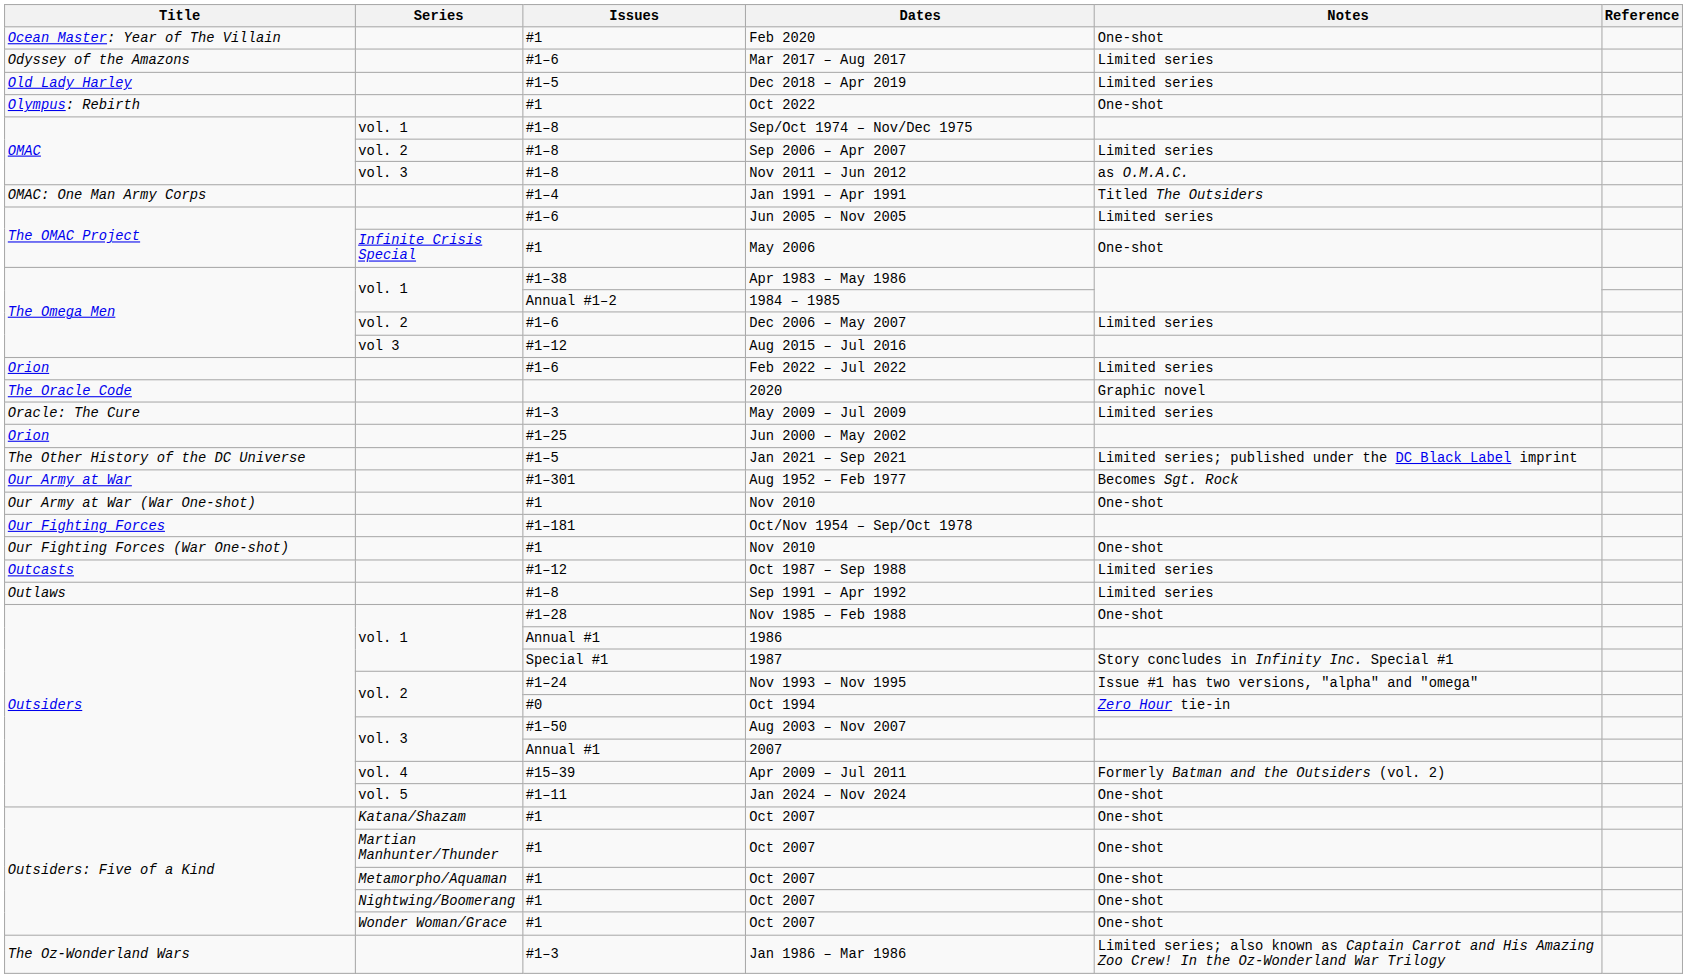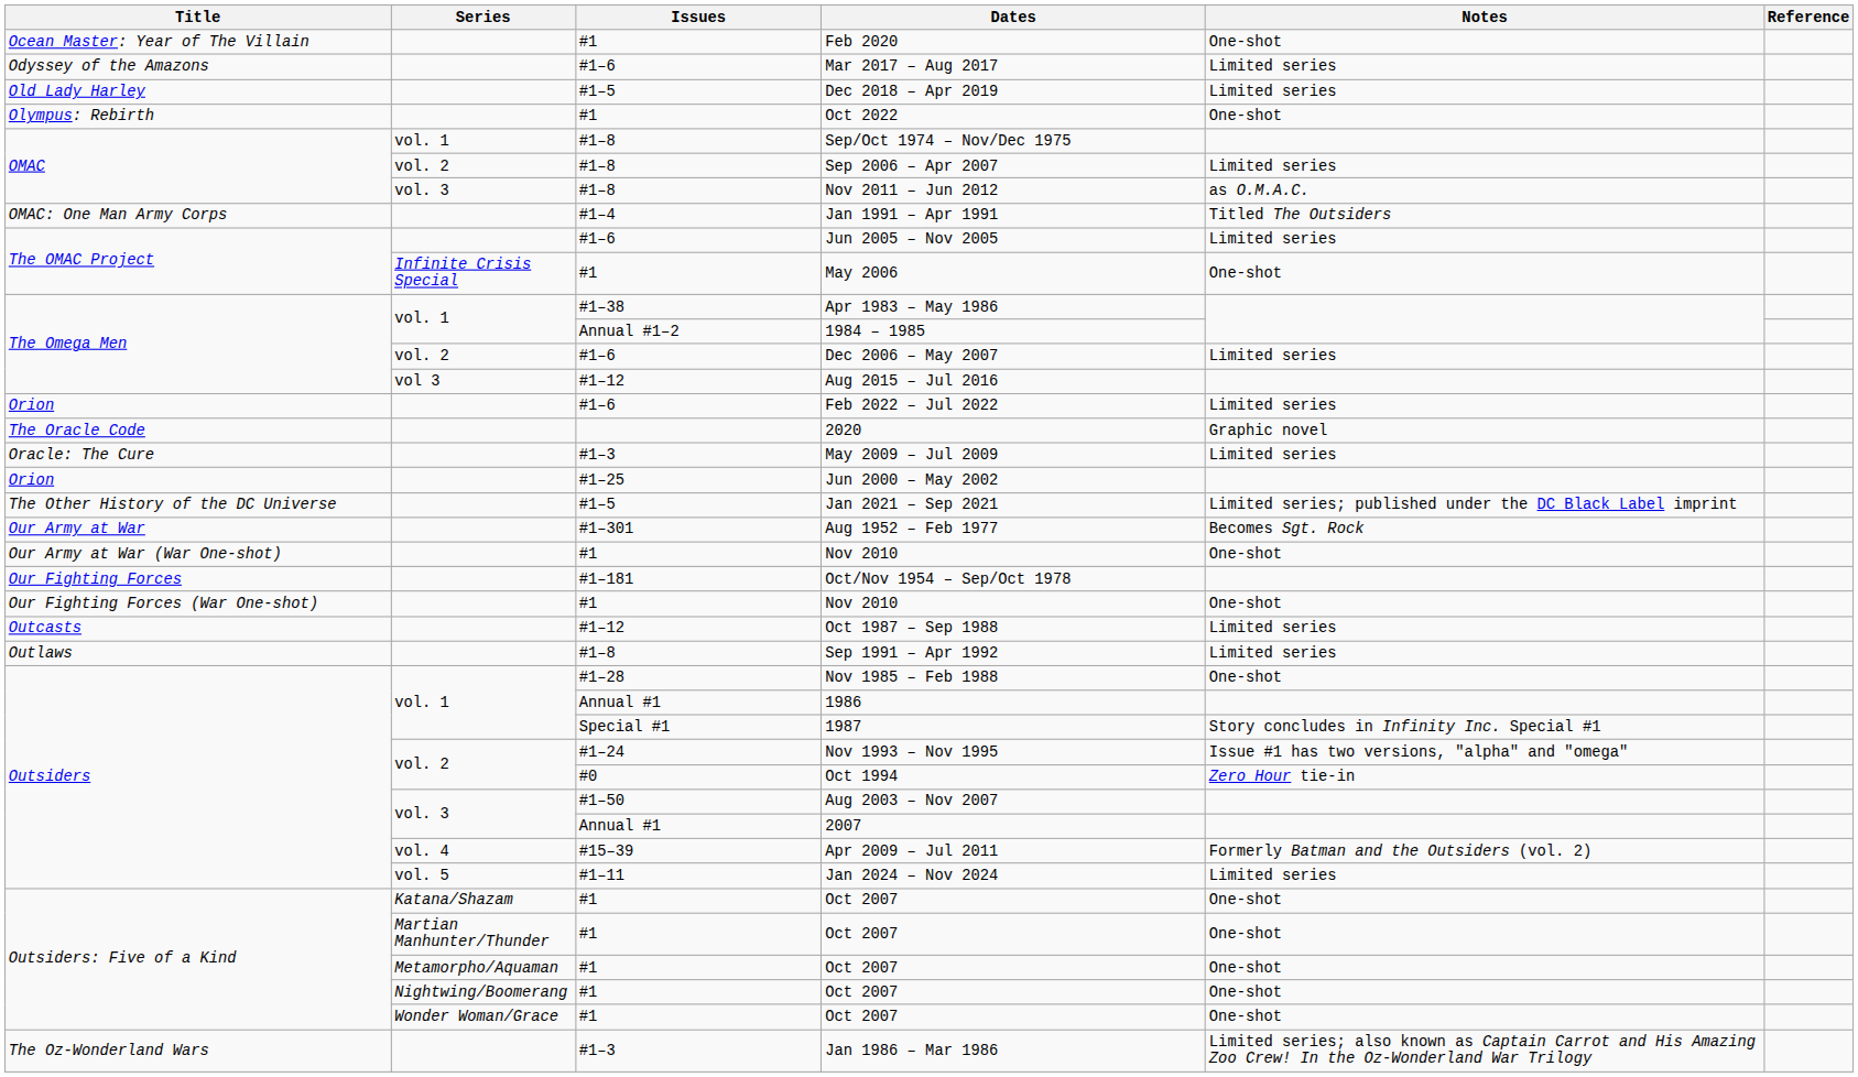 <table class="wikitable" style="width:100%;">
 <tr>
 <th width=22%>Title</th>
 <th width=10%>Series</th>
 <th width=14%>Issues</th>
 <th width=22%>Dates</th>
 <th width=32%>Notes</th>
 <th>Reference</th>
 </tr>
 <tr>
 <td><em><a href='#'>Ocean Master</a>: Year of The Villain</em></td>
 <td></td>
 <td>#1</td>
 <td>Feb 2020</td>
 <td>One-shot</td>
 <td></td>
 </tr>
 <tr>
 <td><em>Odyssey of the Amazons</em></td>
 <td></td>
 <td>#1–6</td>
 <td>Mar 2017 – Aug 2017</td>
 <td>Limited series</td>
 <td></td>
 </tr>
 <tr>
 <td><em><a href='#'>Old Lady Harley</a></em></td>
 <td></td>
 <td>#1–5</td>
 <td>Dec 2018 – Apr 2019</td>
 <td>Limited series</td>
 <td></td>
 </tr>
 <tr>
 <td><em><a href='#'>Olympus</a>: Rebirth</em></td>
 <td></td>
 <td>#1</td>
 <td>Oct 2022</td>
 <td>One-shot</td>
 <td></td>
 </tr>
 <tr>
 <td rowspan="3"><em><a href='#'>OMAC</a></em></td>
 <td>vol. 1</td>
 <td>#1–8</td>
 <td>Sep/Oct 1974 – Nov/Dec 1975</td>
 <td></td>
 <td></td>
 </tr>
 <tr>
 <td>vol. 2</td>
 <td>#1–8</td>
 <td>Sep 2006 – Apr 2007</td>
 <td>Limited series</td>
 <td></td>
 </tr>
 <tr>
 <td>vol. 3</td>
 <td>#1–8</td>
 <td>Nov 2011 – Jun 2012</td>
 <td>as <em>O.M.A.C.</em></td>
 <td></td>
 </tr>
 <tr>
 <td><em>OMAC: One Man Army Corps</em></td>
 <td></td>
 <td>#1–4</td>
 <td>Jan 1991 – Apr 1991</td>
 <td>Titled <em>The Outsiders</em></td>
 <td></td>
 </tr>
 <tr>
 <td rowspan="2"><em><a href='#'>The OMAC Project</a></em></td>
 <td></td>
 <td>#1–6</td>
 <td>Jun 2005 – Nov 2005</td>
 <td>Limited series</td>
 <td></td>
 </tr>
 <tr>
 <td><em><a href='#'>Infinite Crisis Special</a></em></td>
 <td>#1</td>
 <td>May 2006</td>
 <td>One-shot</td>
 <td></td>
 </tr>
 <tr>
 <td rowspan="4"><em><a href='#'>The Omega Men</a></em></td>
 <td rowspan="2">vol. 1</td>
 <td>#1–38</td>
 <td>Apr 1983 – May 1986</td>
 <td rowspan="2"></td>
 <td></td>
 </tr>
 <tr>
 <td>Annual #1–2</td>
 <td>1984 – 1985</td>
 <td></td>
 </tr>
 <tr>
 <td>vol. 2</td>
 <td>#1–6</td>
 <td>Dec 2006 – May 2007</td>
 <td>Limited series</td>
 <td></td>
 </tr>
 <tr>
 <td>vol 3</td>
 <td>#1–12</td>
 <td>Aug 2015 – Jul 2016</td>
 <td></td>
 <td></td>
 </tr>
 <tr>
 <td><em><a href='#'>Orion</a></em></td>
 <td></td>
 <td>#1–6</td>
 <td>Feb 2022 – Jul 2022</td>
 <td>Limited series</td>
 <td></td>
 </tr>
 <tr>
 <td><em><a href='#'>The Oracle Code</a></em></td>
 <td></td>
 <td></td>
 <td>2020</td>
 <td>Graphic novel</td>
 <td></td>
 </tr>
 <tr>
 <td><em>Oracle: The Cure</em></td>
 <td></td>
 <td>#1–3</td>
 <td>May 2009 – Jul 2009</td>
 <td>Limited series</td>
 <td></td>
 </tr>
 <tr>
 <td><em><a href='#'>Orion</a></em></td>
 <td></td>
 <td>#1–25</td>
 <td>Jun 2000 – May 2002</td>
 <td></td>
 <td></td>
 </tr>
 <tr>
 <td><em>The Other History of the DC Universe</em></td>
 <td></td>
 <td>#1–5</td>
 <td>Jan 2021 – Sep 2021</td>
 <td>Limited series; published under the <a href='#'>DC Black Label</a> imprint</td>
 <td></td>
 </tr>
 <tr>
 <td><em><a href='#'>Our Army at War</a></em></td>
 <td></td>
 <td>#1–301</td>
 <td>Aug 1952 – Feb 1977</td>
 <td>Becomes <em>Sgt. Rock</em></td>
 <td></td>
 </tr>
 <tr>
 <td><em>Our Army at War (War One-shot)</em></td>
 <td></td>
 <td>#1</td>
 <td>Nov 2010</td>
 <td>One-shot</td>
 <td></td>
 </tr>
 <tr>
 <td><em><a href='#'>Our Fighting Forces</a></em></td>
 <td></td>
 <td>#1–181</td>
 <td>Oct/Nov 1954 – Sep/Oct 1978</td>
 <td></td>
 <td></td>
 </tr>
 <tr>
 <td><em>Our Fighting Forces (War One-shot)</em></td>
 <td></td>
 <td>#1</td>
 <td>Nov 2010</td>
 <td>One-shot</td>
 <td></td>
 </tr>
 <tr>
 <td><em><a href='#'>Outcasts</a></em></td>
 <td></td>
 <td>#1–12</td>
 <td>Oct 1987 – Sep 1988</td>
 <td>Limited series</td>
 <td></td>
 </tr>
 <tr>
 <td><em>Outlaws</em></td>
 <td></td>
 <td>#1–8</td>
 <td>Sep 1991 – Apr 1992</td>
 <td>Limited series</td>
 <td></td>
 </tr>
 <tr>
 <td rowspan="9"><em><a href='#'>Outsiders</a></em></td>
 <td rowspan="3">vol. 1</td>
 <td>#1–28</td>
 <td>Nov 1985 – Feb 1988</td>
 <td>One-shot</td>
 <td></td>
 </tr>
 <tr>
 <td>Annual #1</td>
 <td>1986</td>
 <td></td>
 <td></td>
 </tr>
 <tr>
 <td>Special #1</td>
 <td>1987</td>
 <td>Story concludes in <em>Infinity Inc.</em> Special #1</td>
 <td></td>
 </tr>
 <tr>
 <td rowspan="2">vol. 2</td>
 <td>#1–24</td>
 <td>Nov 1993 – Nov 1995</td>
 <td>Issue #1 has two versions, "alpha" and "omega"</td>
 <td></td>
 </tr>
 <tr>
 <td>#0</td>
 <td>Oct 1994</td>
 <td><em><a href='#'>Zero Hour</a></em> tie-in</td>
 <td></td>
 </tr>
 <tr>
 <td rowspan="2">vol. 3</td>
 <td>#1–50</td>
 <td>Aug 2003 – Nov 2007</td>
 <td></td>
 <td></td>
 </tr>
 <tr>
 <td>Annual #1</td>
 <td>2007</td>
 <td></td>
 <td></td>
 </tr>
 <tr>
 <td>vol. 4</td>
 <td>#15–39</td>
 <td>Apr 2009 – Jul 2011</td>
 <td>Formerly <em>Batman and the Outsiders</em> (vol. 2)</td>
 <td></td>
 </tr>
 <tr>
 <td>vol. 5</td>
 <td>#1–11</td>
 <td>Jan 2024 – Nov 2024</td>
-<td>One-shot</td>
+<td>Limited series</td>
 <td></td>
 </tr>
 <tr>
 <td rowspan="5"><em>Outsiders: Five of a Kind</em></td>
 <td><em>Katana/Shazam</em></td>
 <td>#1</td>
 <td>Oct 2007</td>
 <td>One-shot</td>
 <td></td>
 </tr>
 <tr>
 <td><em>Martian Manhunter/Thunder</em></td>
 <td>#1</td>
 <td>Oct 2007</td>
 <td>One-shot</td>
 <td></td>
 </tr>
 <tr>
 <td><em>Metamorpho/Aquaman</em></td>
 <td>#1</td>
 <td>Oct 2007</td>
 <td>One-shot</td>
 <td></td>
 </tr>
 <tr>
 <td><em>Nightwing/Boomerang</em></td>
 <td>#1</td>
 <td>Oct 2007</td>
 <td>One-shot</td>
 <td></td>
 </tr>
 <tr>
 <td><em>Wonder Woman/Grace</em></td>
 <td>#1</td>
 <td>Oct 2007</td>
 <td>One-shot</td>
 <td></td>
 </tr>
 <tr>
 <td><em>The Oz-Wonderland Wars</em></td>
 <td></td>
 <td>#1–3</td>
 <td>Jan 1986 – Mar 1986</td>
 <td>Limited series; also known as <em>Captain Carrot and His Amazing Zoo Crew! In the Oz-Wonderland War Trilogy</em></td>
 <td></td>
 </tr>
 </table>
